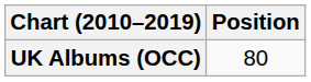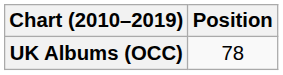 <table class="wikitable plainrowheaders" style="text-align:center">
 <tr>
 <th scope="col">Chart (2010–2019)</th>
 <th scope="col">Position</th>
 </tr>
 <tr>
 <th scope="row">UK Albums (OCC)</th>
-<td>80</td>
+<td>78</td>
 </tr>
 </table>
